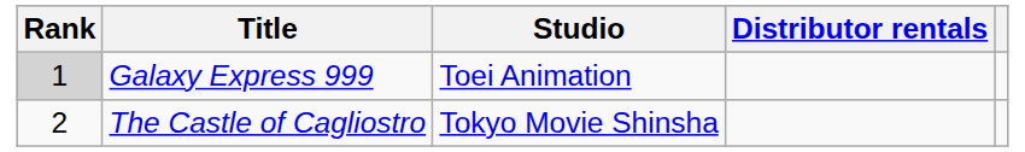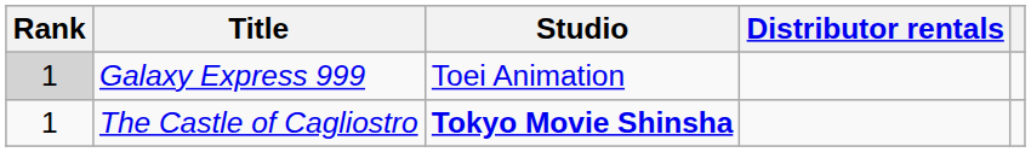 <table class="wikitable sortable" style="margin:auto; margin:auto;">
 <tr>
 <th>Rank</th>
 <th>Title</th>
 <th>Studio</th>
 <th><a href='#'>Distributor rentals</a></th>
 <th class="unsortable"></th>
 </tr>
 <tr>
 <td align="center" style="background: lightgrey;">1</td>
 <td><em><a href='#'>Galaxy Express 999</a></em></td>
 <td><a href='#'>Toei Animation</a></td>
 <td></td>
 <td></td>
 </tr>
 <tr>
-<td align="center">2</td>
+<td align="center">1</td>
 <td><em><a href='#'>The Castle of Cagliostro</a></em></td>
-<td><a href='#'>Tokyo Movie Shinsha</a></td>
+<td><strong><a href='#'>Tokyo Movie Shinsha</a></strong></td>
 <td></td>
 <td></td>
 </tr>
 </table>
